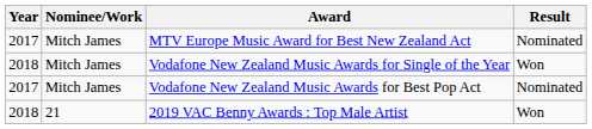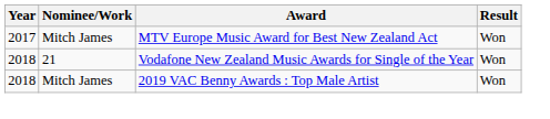 <table class="wikitable">
 <tr>
 <th>Year</th>
 <th>Nominee/Work</th>
 <th>Award</th>
 <th>Result</th>
 </tr>
 <tr>
 <td>2017</td>
 <td>Mitch James</td>
 <td><a href='#'>MTV Europe Music Award for Best New Zealand Act</a></td>
-<td>Nominated</td>
+<td>Won</td>
+</tr>
+<tr>
+<td>2018</td>
+<td>21</td>
+<td><a href='#'>Vodafone New Zealand Music Awards for Single of the Year</a></td>
+<td>Won</td>
 </tr>
 <tr>
 <td>2018</td>
 <td>Mitch James</td>
-<td><a href='#'>Vodafone New Zealand Music Awards for Single of the Year</a></td>
-<td>Won</td>
-</tr>
-<tr>
-<td>2017</td>
-<td>Mitch James</td>
-<td><a href='#'>Vodafone New Zealand Music Awards</a> for Best Pop Act</td>
-<td>Nominated</td>
-</tr>
-<tr>
-<td>2018</td>
-<td>21</td>
 <td><a href='#'>2019 VAC Benny Awards : Top Male Artist</a></td>
 <td>Won</td>
 </tr>
 </table>
